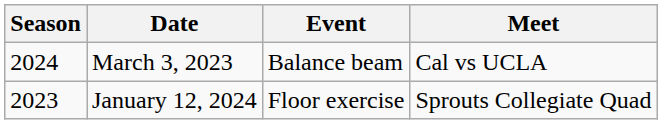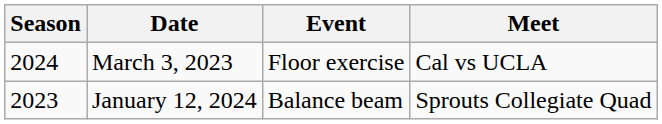 <table class="wikitable">
 <tr>
 <th>Season</th>
 <th>Date</th>
 <th>Event</th>
 <th>Meet</th>
 </tr>
 <tr>
 <td rowspan="1">2024</td>
 <td>March 3, 2023</td>
-<td>Balance beam</td>
+<td>Floor exercise</td>
 <td>Cal vs UCLA</td>
 </tr>
 <tr>
 <td rowspan="1">2023</td>
 <td>January 12, 2024</td>
-<td>Floor exercise</td>
+<td>Balance beam</td>
 <td>Sprouts Collegiate Quad</td>
 </tr>
 </table>
